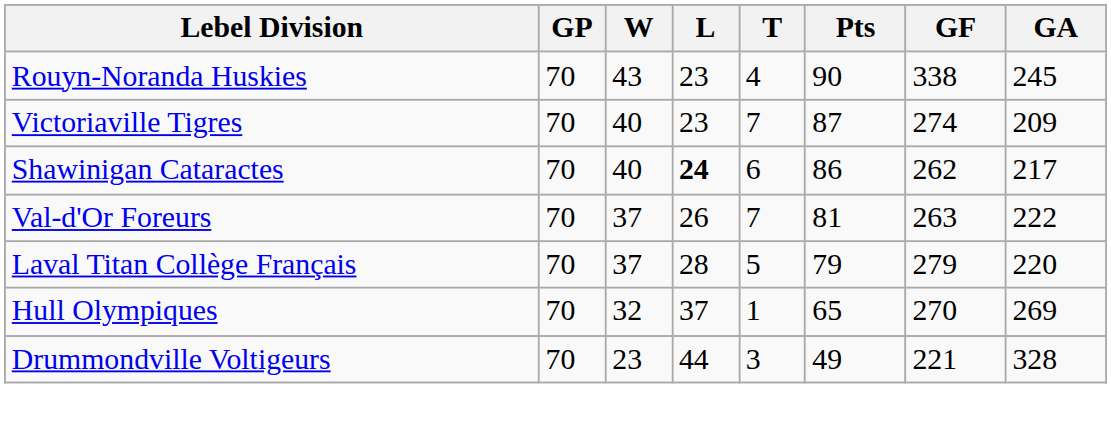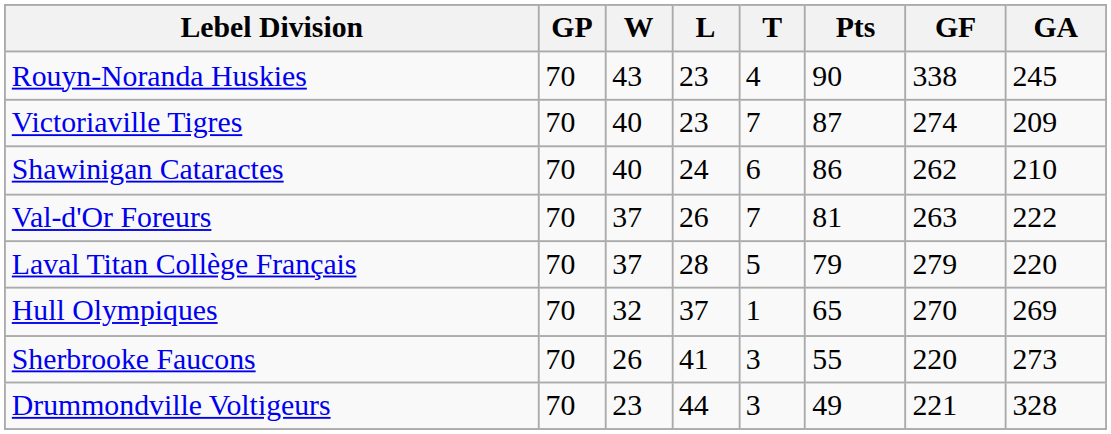 <table class="wikitable">
 <tr>
 <th bgcolor="#DDDDFF" width="40%">Lebel Division</th>
 <th bgcolor="#DDDDFF" width="5%">GP</th>
 <th bgcolor="#DDDDFF" width="5%">W</th>
 <th bgcolor="#DDDDFF" width="5%">L</th>
 <th bgcolor="#DDDDFF" width="5%">T</th>
 <th bgcolor="#DDDDFF" width="7.5%">Pts</th>
 <th bgcolor="#DDDDFF" width="7.5%">GF</th>
 <th bgcolor="#DDDDFF" width="7.5%">GA</th>
 </tr>
 <tr>
 <td><a href='#'>Rouyn-Noranda Huskies</a></td>
 <td>70</td>
 <td>43</td>
 <td>23</td>
 <td>4</td>
 <td>90</td>
 <td>338</td>
 <td>245</td>
 </tr>
 <tr>
 <td><a href='#'>Victoriaville Tigres</a></td>
 <td>70</td>
 <td>40</td>
 <td>23</td>
 <td>7</td>
 <td>87</td>
 <td>274</td>
 <td>209</td>
 </tr>
 <tr>
 <td><a href='#'>Shawinigan Cataractes</a></td>
 <td>70</td>
 <td>40</td>
-<td><strong>24</strong></td>
+<td>24</td>
 <td>6</td>
 <td>86</td>
 <td>262</td>
-<td>217</td>
+<td>210</td>
 </tr>
 <tr>
 <td><a href='#'>Val-d'Or Foreurs</a></td>
 <td>70</td>
 <td>37</td>
 <td>26</td>
 <td>7</td>
 <td>81</td>
 <td>263</td>
 <td>222</td>
 </tr>
 <tr>
 <td><a href='#'>Laval Titan Collège Français</a></td>
 <td>70</td>
 <td>37</td>
 <td>28</td>
 <td>5</td>
 <td>79</td>
 <td>279</td>
 <td>220</td>
 </tr>
 <tr>
 <td><a href='#'>Hull Olympiques</a></td>
 <td>70</td>
 <td>32</td>
 <td>37</td>
 <td>1</td>
 <td>65</td>
 <td>270</td>
 <td>269</td>
 </tr>
 <tr>
+<td><a href='#'>Sherbrooke Faucons</a></td>
+<td>70</td>
+<td>26</td>
+<td>41</td>
+<td>3</td>
+<td>55</td>
+<td>220</td>
+<td>273</td>
+</tr>
+<tr>
 <td><a href='#'>Drummondville Voltigeurs</a></td>
 <td>70</td>
 <td>23</td>
 <td>44</td>
 <td>3</td>
 <td>49</td>
 <td>221</td>
 <td>328</td>
 </tr>
 </table>
